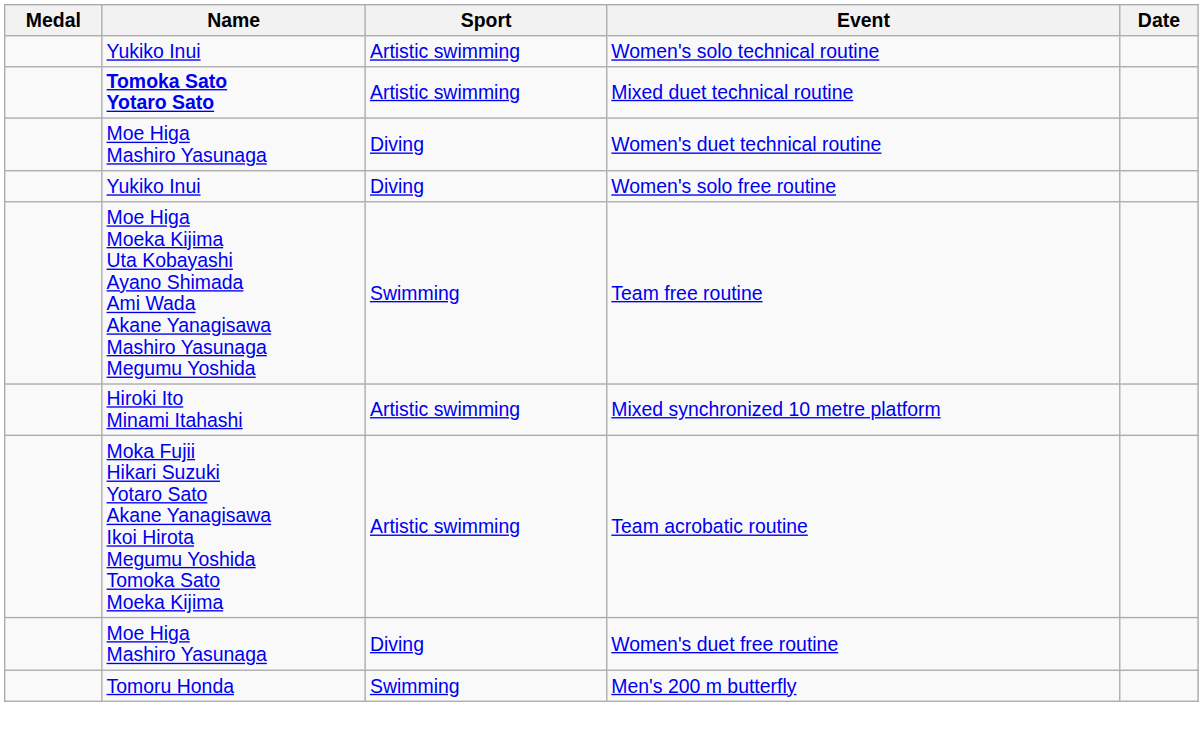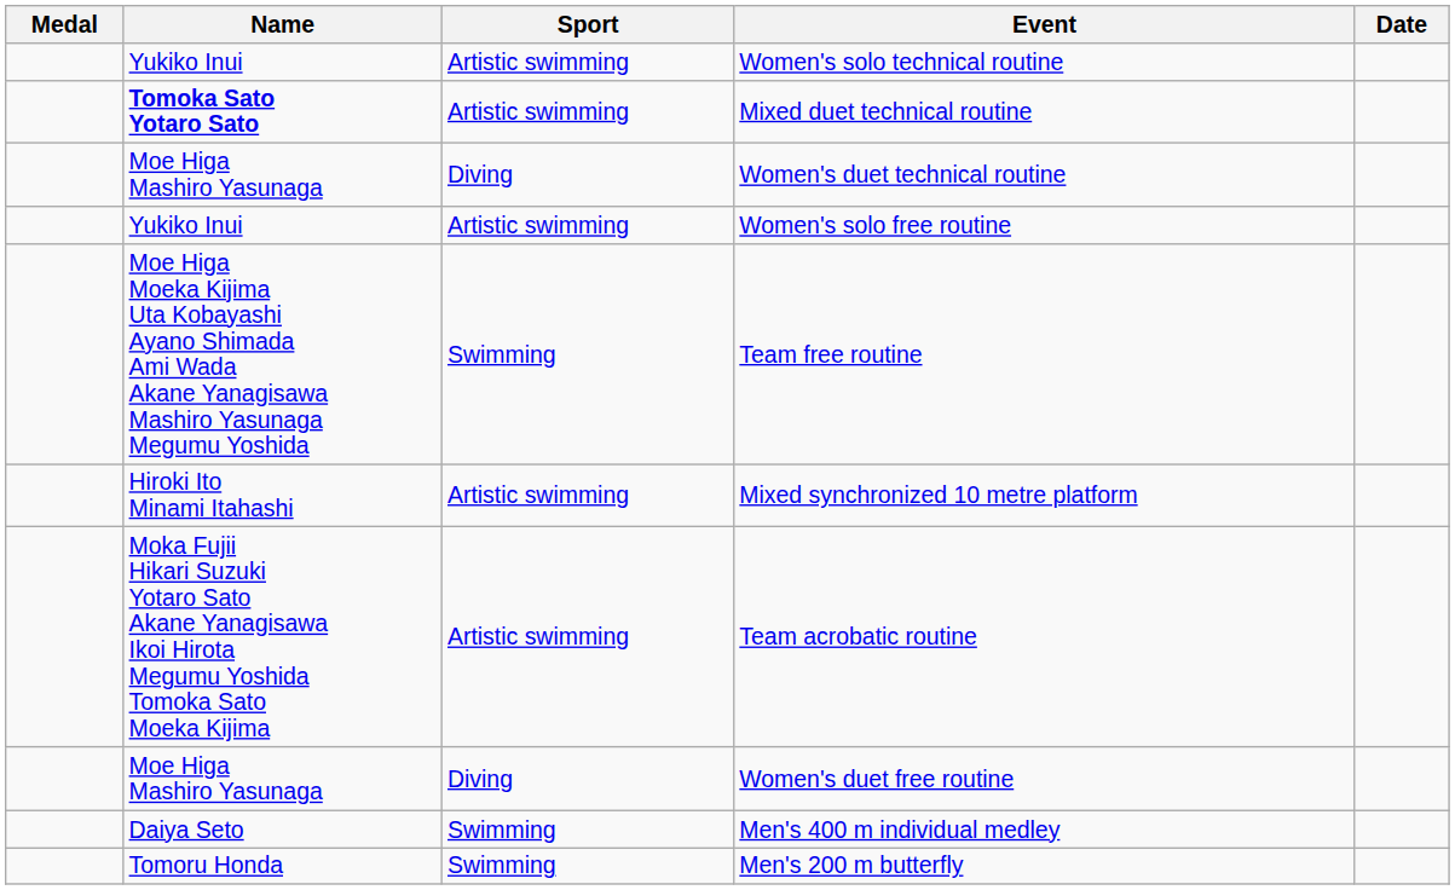 <table class="wikitable sortable" style="font-size:90%; width:70%;">
 <tr>
 <th>Medal</th>
 <th>Name</th>
 <th>Sport</th>
 <th>Event</th>
 <th>Date</th>
 </tr>
 <tr>
 <td></td>
 <td><a href='#'>Yukiko Inui</a></td>
 <td><a href='#'>Artistic swimming</a></td>
 <td><a href='#'>Women's solo technical routine</a></td>
 <td></td>
 </tr>
 <tr>
 <td></td>
 <td><strong><a href='#'>Tomoka Sato</a><br><a href='#'>Yotaro Sato</a></strong></td>
 <td><a href='#'>Artistic swimming</a></td>
 <td><a href='#'>Mixed duet technical routine</a></td>
 <td></td>
 </tr>
 <tr>
 <td></td>
 <td><a href='#'>Moe Higa</a><br><a href='#'>Mashiro Yasunaga</a></td>
 <td><a href='#'>Diving</a></td>
 <td><a href='#'>Women's duet technical routine</a></td>
 <td></td>
 </tr>
 <tr>
 <td></td>
 <td><a href='#'>Yukiko Inui</a></td>
-<td><a href='#'>Diving</a></td>
+<td><a href='#'>Artistic swimming</a></td>
 <td><a href='#'>Women's solo free routine</a></td>
 <td></td>
 </tr>
 <tr>
 <td></td>
 <td><a href='#'>Moe Higa</a><br> <a href='#'>Moeka Kijima</a><br> <a href='#'>Uta Kobayashi</a><br> <a href='#'>Ayano Shimada</a><br> <a href='#'>Ami Wada</a><br> <a href='#'>Akane Yanagisawa</a><br> <a href='#'>Mashiro Yasunaga</a><br> <a href='#'>Megumu Yoshida</a></td>
 <td><a href='#'>Swimming</a></td>
 <td><a href='#'>Team free routine</a></td>
 <td></td>
 </tr>
 <tr>
 <td></td>
 <td><a href='#'>Hiroki Ito</a><br><a href='#'>Minami Itahashi</a></td>
 <td><a href='#'>Artistic swimming</a></td>
 <td><a href='#'>Mixed synchronized 10 metre platform</a></td>
 <td></td>
 </tr>
 <tr>
 <td></td>
 <td><a href='#'>Moka Fujii</a><br> <a href='#'>Hikari Suzuki</a><br> <a href='#'>Yotaro Sato</a><br> <a href='#'>Akane Yanagisawa</a><br> <a href='#'>Ikoi Hirota</a><br> <a href='#'>Megumu Yoshida</a><br> <a href='#'>Tomoka Sato</a><br> <a href='#'>Moeka Kijima</a></td>
 <td><a href='#'>Artistic swimming</a></td>
 <td><a href='#'>Team acrobatic routine</a></td>
 <td></td>
 </tr>
 <tr>
 <td></td>
 <td><a href='#'>Moe Higa</a><br><a href='#'>Mashiro Yasunaga</a></td>
 <td><a href='#'>Diving</a></td>
 <td><a href='#'>Women's duet free routine</a></td>
 <td></td>
 </tr>
 <tr>
 <td></td>
+<td><a href='#'>Daiya Seto</a></td>
+<td><a href='#'>Swimming</a></td>
+<td><a href='#'>Men's 400 m individual medley</a></td>
+<td></td>
+</tr>
+<tr>
+<td></td>
 <td><a href='#'>Tomoru Honda</a></td>
 <td><a href='#'>Swimming</a></td>
 <td><a href='#'>Men's 200 m butterfly</a></td>
 <td></td>
 </tr>
 </table>
